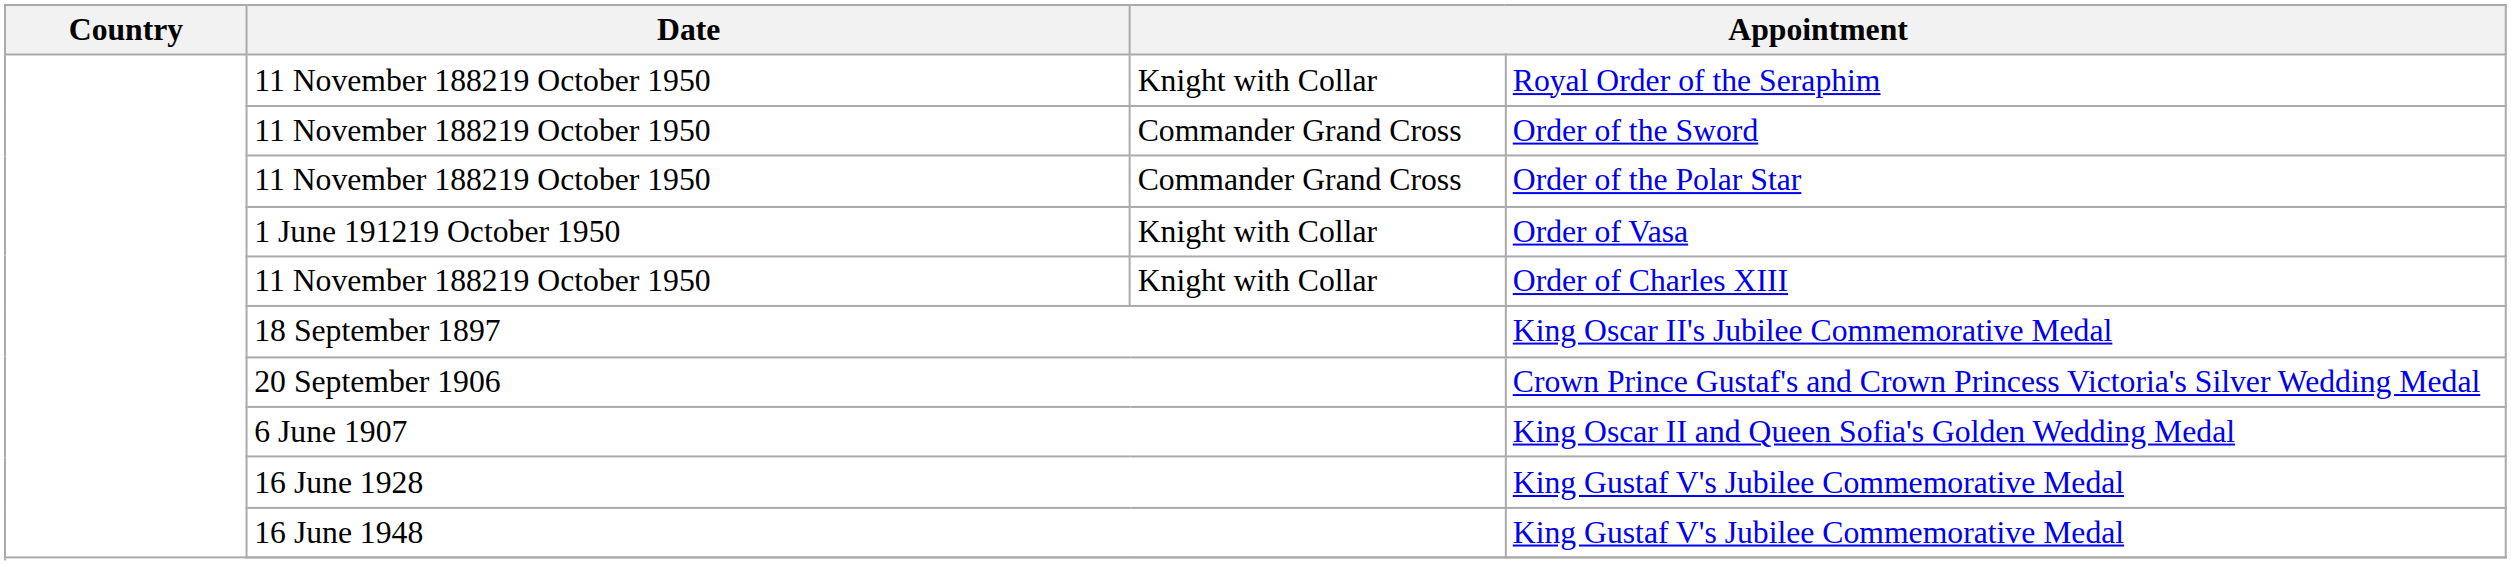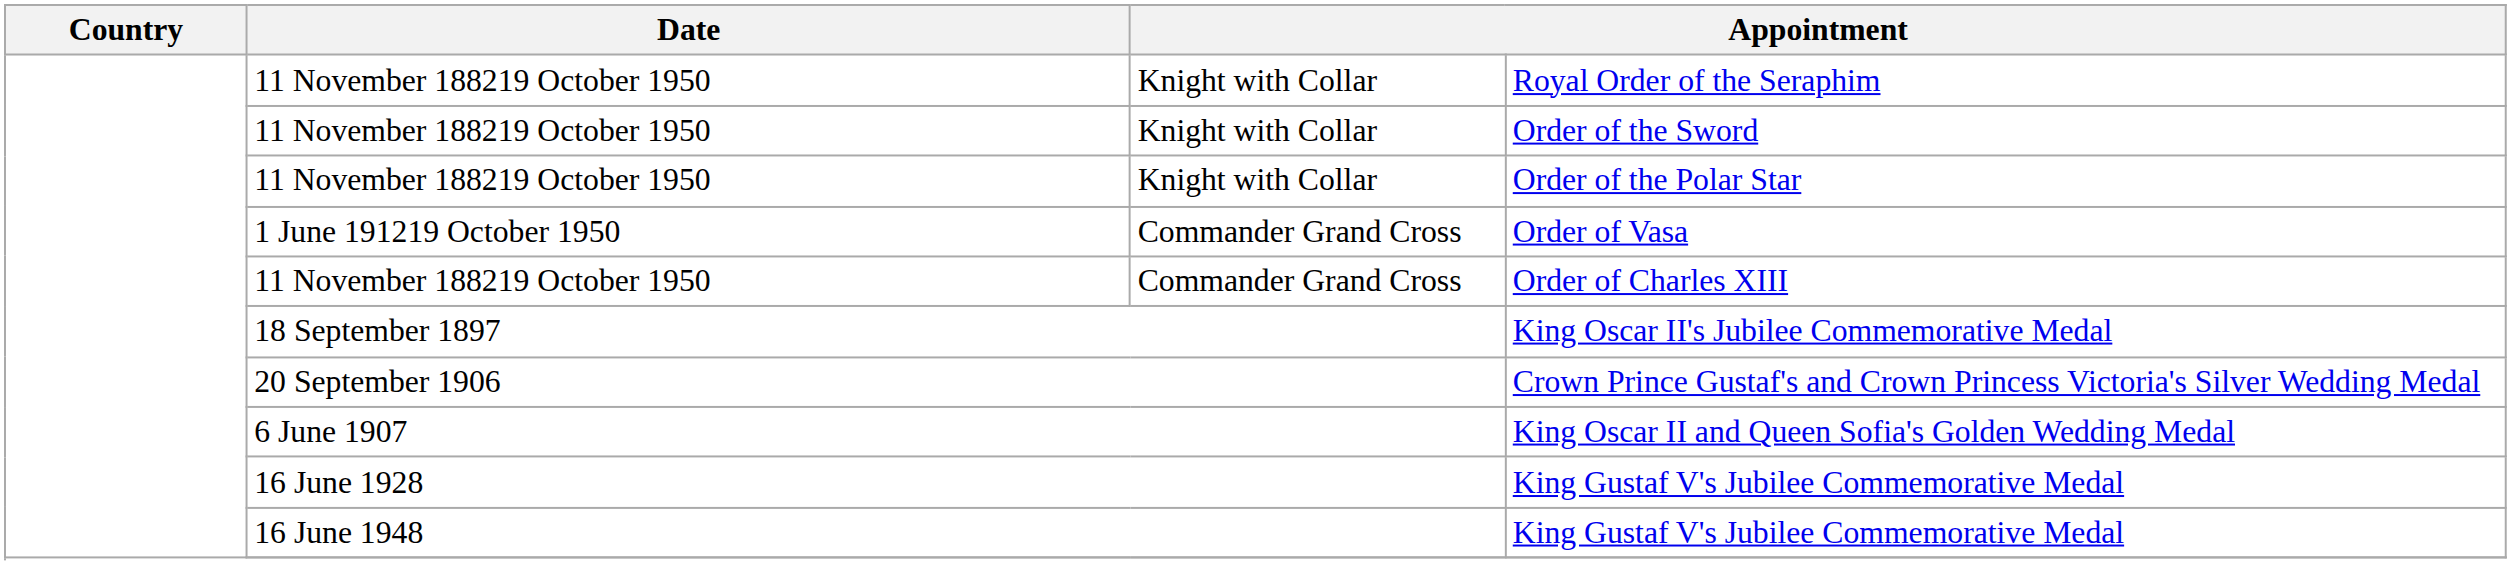 <table class="wikitable" style="background-color:white;" border="1" width="100%">
 <tr>
 <th>Country</th>
 <th>Date</th>
 <th width="55%" colspan="2">Appointment</th>
 </tr>
 <tr>
 <td rowspan=15></td>
 <td>11 November 188219 October 1950</td>
 <td width="15%">Knight with Collar</td>
 <td><a href='#'>Royal Order of the Seraphim</a> </td>
 </tr>
 <tr>
 <td>11 November 188219 October 1950</td>
-<td width="15%">Commander Grand Cross</td>
+<td width="15%">Knight with Collar</td>
 <td><a href='#'>Order of the Sword</a> </td>
 </tr>
 <tr>
 <td>11 November 188219 October 1950</td>
-<td width="15%">Commander Grand Cross</td>
+<td width="15%">Knight with Collar</td>
 <td><a href='#'>Order of the Polar Star</a> </td>
 </tr>
 <tr>
 <td>1 June 191219 October 1950</td>
-<td width="15%">Knight with Collar</td>
+<td width="15%">Commander Grand Cross</td>
 <td><a href='#'>Order of Vasa</a> </td>
 </tr>
 <tr>
 <td>11 November 188219 October 1950</td>
-<td width="15%">Knight with Collar</td>
+<td width="15%">Commander Grand Cross</td>
 <td><a href='#'>Order of Charles XIII</a> </td>
 </tr>
 <tr>
 <td colspan=2>18 September 1897</td>
 <td><a href='#'>King Oscar II's Jubilee Commemorative Medal</a> </td>
 </tr>
 <tr>
 <td colspan=2>20 September 1906</td>
 <td><a href='#'>Crown Prince Gustaf's and Crown Princess Victoria's Silver Wedding Medal</a> </td>
 </tr>
 <tr>
 <td colspan=2>6 June 1907</td>
 <td><a href='#'>King Oscar II and Queen Sofia's Golden Wedding Medal</a> </td>
 </tr>
 <tr>
 <td colspan=2>16 June 1928</td>
 <td><a href='#'>King Gustaf V's Jubilee Commemorative Medal</a> </td>
 </tr>
 <tr>
 <td colspan=2>16 June 1948</td>
 <td><a href='#'>King Gustaf V's Jubilee Commemorative Medal</a> </td>
 </tr>
 <tr>
 </tr>
 </table>
